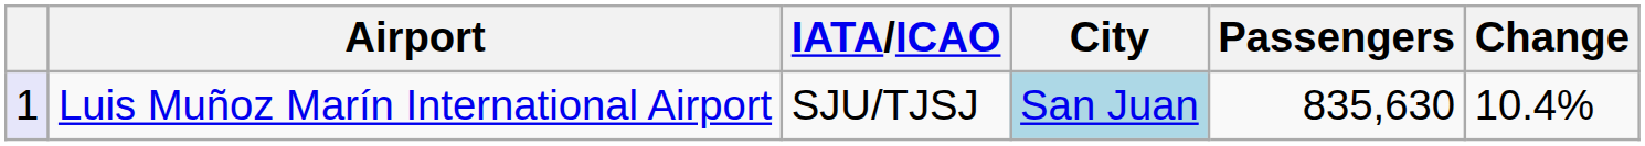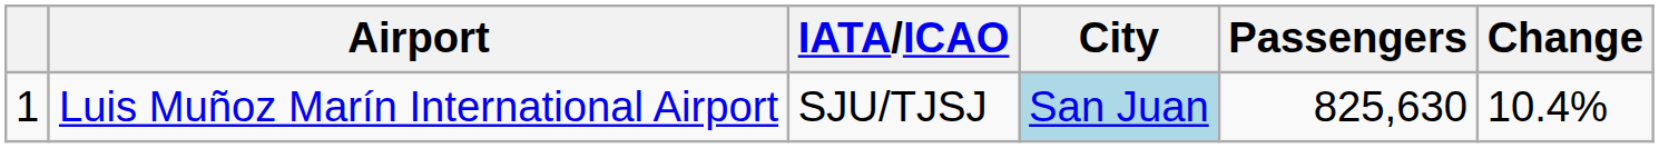 <table class="wikitable sortable">
 <tr>
 <th></th>
 <th>Airport</th>
 <th><a href='#'>IATA</a>/<a href='#'>ICAO</a></th>
 <th>City</th>
 <th>Passengers</th>
 <th>Change</th>
 </tr>
 <tr>
-<td style="background: lavender;">1</td>
+<td>1</td>
 <td><a href='#'>Luis Muñoz Marín International Airport</a></td>
 <td>SJU/TJSJ</td>
 <td style="background: lightblue;"><a href='#'>San Juan</a></td>
-<td align="right">835,630</td>
+<td align="right">825,630</td>
 <td> 10.4%</td>
 </tr>
 </table>
